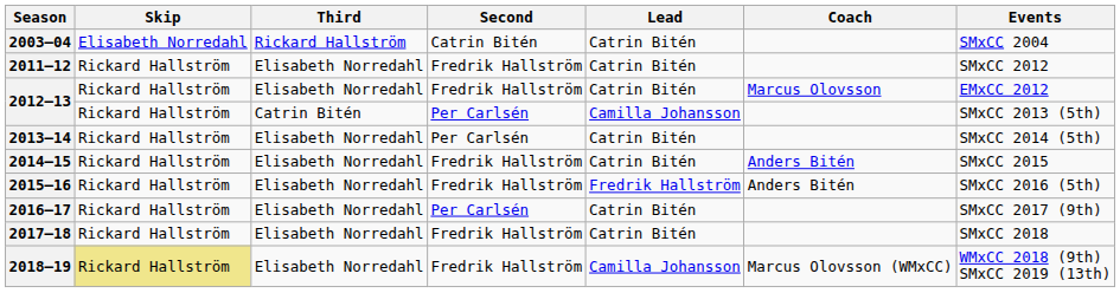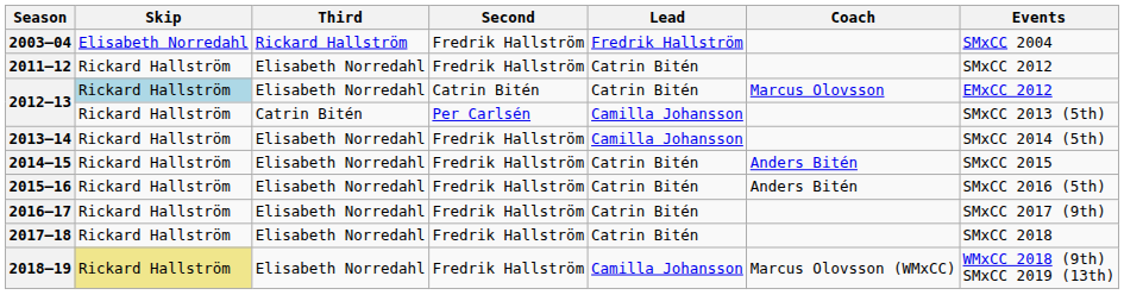 <table class="wikitable">
 <tr>
 <th scope="col">Season</th>
 <th scope="col">Skip</th>
 <th scope="col">Third</th>
 <th scope="col">Second</th>
 <th scope="col">Lead</th>
 <th scope="col">Coach</th>
 <th scope="col">Events</th>
 </tr>
 <tr>
 <th scope="row">2003–04</th>
 <td><a href='#'>Elisabeth Norredahl</a></td>
 <td><a href='#'>Rickard Hallström</a></td>
-<td>Catrin Bitén</td>
-<td>Catrin Bitén</td>
+<td>Fredrik Hallström</td>
+<td><a href='#'>Fredrik Hallström</a></td>
 <td></td>
 <td><a href='#'>SMxCC</a> 2004 </td>
 </tr>
 <tr>
 <th scope="row">2011–12</th>
 <td>Rickard Hallström</td>
 <td>Elisabeth Norredahl</td>
 <td>Fredrik Hallström</td>
 <td>Catrin Bitén</td>
 <td></td>
 <td>SMxCC 2012 </td>
 </tr>
 <tr>
 <th scope="row" rowspan=2>2012–13</th>
-<td>Rickard Hallström</td>
+<td style="background: lightblue;">Rickard Hallström</td>
 <td>Elisabeth Norredahl</td>
-<td>Fredrik Hallström</td>
+<td>Catrin Bitén</td>
 <td>Catrin Bitén</td>
 <td><a href='#'>Marcus Olovsson</a></td>
 <td><a href='#'>EMxCC 2012</a> </td>
 </tr>
 <tr>
 <td>Rickard Hallström</td>
 <td>Catrin Bitén</td>
 <td><a href='#'>Per Carlsén</a></td>
 <td><a href='#'>Camilla Johansson</a></td>
 <td></td>
 <td>SMxCC 2013 (5th)</td>
 </tr>
 <tr>
 <th scope="row">2013–14</th>
 <td>Rickard Hallström</td>
 <td>Elisabeth Norredahl</td>
-<td>Per Carlsén</td>
-<td>Catrin Bitén</td>
+<td>Fredrik Hallström</td>
+<td><a href='#'>Camilla Johansson</a></td>
 <td></td>
 <td>SMxCC 2014 (5th)</td>
 </tr>
 <tr>
 <th scope="row">2014–15</th>
 <td>Rickard Hallström</td>
 <td>Elisabeth Norredahl</td>
 <td>Fredrik Hallström</td>
 <td>Catrin Bitén</td>
 <td><a href='#'>Anders Bitén</a></td>
 <td>SMxCC 2015 </td>
 </tr>
 <tr>
 <th scope="row">2015–16</th>
 <td>Rickard Hallström</td>
 <td>Elisabeth Norredahl</td>
 <td>Fredrik Hallström</td>
-<td><a href='#'>Fredrik Hallström</a></td>
+<td>Catrin Bitén</td>
 <td>Anders Bitén</td>
 <td>SMxCC 2016 (5th)</td>
 </tr>
 <tr>
 <th scope="row">2016–17</th>
 <td>Rickard Hallström</td>
 <td>Elisabeth Norredahl</td>
-<td><a href='#'>Per Carlsén</a></td>
+<td>Fredrik Hallström</td>
 <td>Catrin Bitén</td>
 <td></td>
 <td>SMxCC 2017 (9th)</td>
 </tr>
 <tr>
 <th scope="row">2017–18</th>
 <td>Rickard Hallström</td>
 <td>Elisabeth Norredahl</td>
 <td>Fredrik Hallström</td>
 <td>Catrin Bitén</td>
 <td></td>
 <td>SMxCC 2018 </td>
 </tr>
 <tr>
 <th scope="row">2018–19</th>
 <td style="background: khaki;">Rickard Hallström</td>
 <td>Elisabeth Norredahl</td>
 <td>Fredrik Hallström</td>
 <td><a href='#'>Camilla Johansson</a></td>
 <td>Marcus Olovsson (WMxCC)</td>
 <td><a href='#'>WMxCC 2018</a> (9th)<br>SMxCC 2019 (13th)</td>
 </tr>
 </table>
